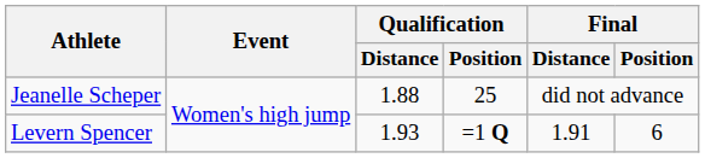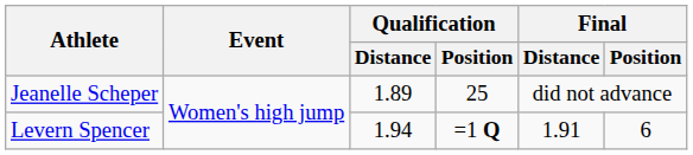 <table class=wikitable style="font-size:90%">
 <tr>
 <th rowspan="2">Athlete</th>
 <th rowspan="2">Event</th>
 <th colspan="2">Qualification</th>
 <th colspan="2">Final</th>
 </tr>
 <tr style="font-size:95%">
 <th>Distance</th>
 <th>Position</th>
 <th>Distance</th>
 <th>Position</th>
 </tr>
 <tr align=center>
 <td align=left><a href='#'>Jeanelle Scheper</a></td>
 <td align=left rowspan=2><a href='#'>Women's high jump</a></td>
-<td>1.88</td>
+<td>1.89</td>
 <td>25</td>
 <td colspan=2>did not advance</td>
 </tr>
 <tr align=center>
 <td align=left><a href='#'>Levern Spencer</a></td>
-<td>1.93</td>
+<td>1.94</td>
 <td>=1 <strong>Q</strong></td>
 <td>1.91</td>
 <td>6</td>
 </tr>
 </table>
